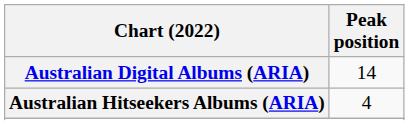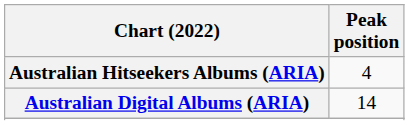 <table class="wikitable sortable plainrowheaders" style="text-align:center">
 <tr>
 <th scope="col">Chart (2022)</th>
 <th scope="col">Peak<br>position</th>
 </tr>
 <tr>
+<th scope="row">Australian Hitseekers Albums (<a href='#'>ARIA</a>)</th>
+<td>4</td>
+</tr>
+<tr>
 <th scope="row"><a href='#'>Australian Digital Albums</a> (<a href='#'>ARIA</a>)</th>
 <td>14</td>
-</tr>
-<tr>
-<th scope="row">Australian Hitseekers Albums (<a href='#'>ARIA</a>)</th>
-<td>4</td>
 </tr>
 <tr>
 </tr>
 <tr>
 </tr>
 <tr>
 </tr>
 <tr>
 </tr>
 <tr>
 </tr>
 <tr>
 </tr>
 <tr>
 </tr>
 <tr>
 </tr>
 <tr>
 </tr>
 <tr>
 </tr>
 <tr>
 </tr>
 </table>
